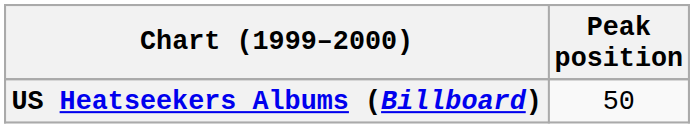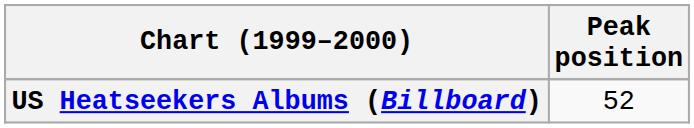 <table class="wikitable sortable plainrowheaders" style="text-align:center">
 <tr>
 <th scope="col">Chart (1999–2000)</th>
 <th scope="col">Peak<br>position</th>
 </tr>
 <tr>
 </tr>
 <tr>
 <th scope="row">US <a href='#'>Heatseekers Albums</a> (<em><a href='#'>Billboard</a></em>)</th>
-<td>50</td>
+<td>52</td>
 </tr>
 </table>
